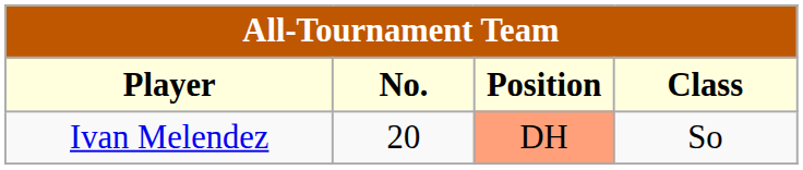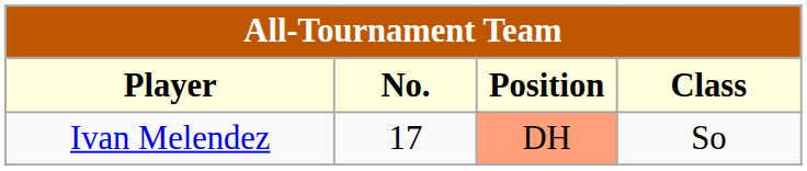 <table class="wikitable" style="text-align:center">
 <tr>
 <td colspan="5" style= "background: #BF5700; color:white"><strong>All-Tournament Team</strong></td>
 </tr>
 <tr>
 <th style="width:150px; background: #ffffdd;">Player</th>
 <th style="width:60px; background: #ffffdd;">No.</th>
 <th style="width:60px; background: #ffffdd;">Position</th>
 <th style="width:80px; background: #ffffdd;">Class</th>
 </tr>
 <tr>
 <td><a href='#'>Ivan Melendez</a></td>
-<td>20</td>
+<td>17</td>
 <td style="background: lightsalmon;">DH</td>
 <td>So</td>
 </tr>
 </table>
